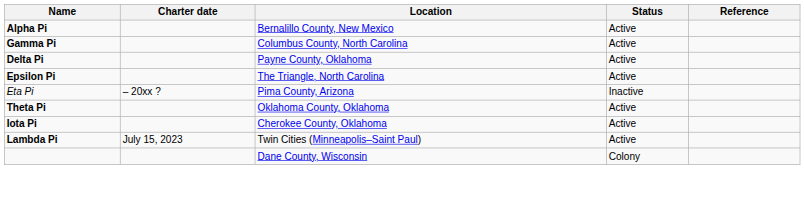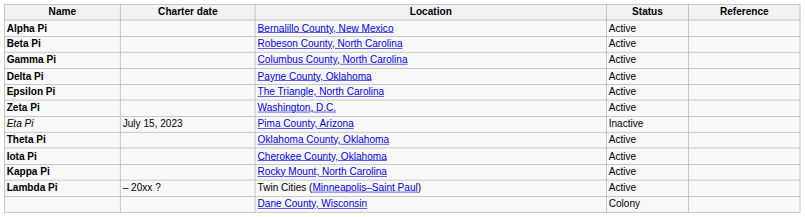 <table class="wikitable sortable" style="width:100%;">
 <tr>
 <th>Name</th>
 <th>Charter date</th>
 <th>Location</th>
 <th>Status</th>
 <th>Reference</th>
 </tr>
 <tr>
 <td><strong>Alpha Pi</strong></td>
 <td></td>
 <td><a href='#'>Bernalillo County, New Mexico</a></td>
+<td>Active</td>
+<td></td>
+</tr>
+<tr>
+<td><strong>Beta Pi</strong></td>
+<td></td>
+<td><a href='#'>Robeson County, North Carolina</a></td>
 <td>Active</td>
 <td></td>
 </tr>
 <tr>
 <td><strong>Gamma Pi</strong></td>
 <td></td>
 <td><a href='#'>Columbus County, North Carolina</a></td>
 <td>Active</td>
 <td></td>
 </tr>
 <tr>
 <td><strong>Delta Pi</strong></td>
 <td></td>
 <td><a href='#'>Payne County, Oklahoma</a></td>
 <td>Active</td>
 <td></td>
 </tr>
 <tr>
 <td><strong>Epsilon Pi</strong></td>
 <td></td>
 <td><a href='#'>The Triangle, North Carolina</a></td>
 <td>Active</td>
 <td></td>
 </tr>
 <tr>
+<td><strong>Zeta Pi</strong></td>
+<td></td>
+<td><a href='#'>Washington, D.C.</a></td>
+<td>Active</td>
+<td></td>
+</tr>
+<tr>
 <td><em>Eta Pi</em></td>
-<td> – 20xx ?</td>
+<td>July 15, 2023</td>
 <td><a href='#'>Pima County, Arizona</a></td>
 <td>Inactive</td>
 <td></td>
 </tr>
 <tr>
 <td><strong>Theta Pi</strong></td>
 <td></td>
 <td><a href='#'>Oklahoma County, Oklahoma</a></td>
 <td>Active</td>
 <td></td>
 </tr>
 <tr>
 <td><strong>Iota Pi</strong></td>
 <td></td>
 <td><a href='#'>Cherokee County, Oklahoma</a></td>
 <td>Active</td>
 <td></td>
 </tr>
 <tr>
+<td><strong>Kappa Pi</strong></td>
+<td></td>
+<td><a href='#'>Rocky Mount, North Carolina</a></td>
+<td>Active</td>
+<td></td>
+</tr>
+<tr>
 <td><strong>Lambda Pi</strong></td>
-<td>July 15, 2023</td>
+<td> – 20xx ?</td>
 <td>Twin Cities (<a href='#'>Minneapolis–Saint Paul</a>)</td>
 <td>Active</td>
 <td></td>
 </tr>
 <tr>
 <td></td>
 <td></td>
 <td><a href='#'>Dane County, Wisconsin</a></td>
 <td>Colony</td>
 <td></td>
 </tr>
 </table>
